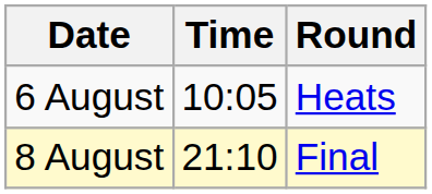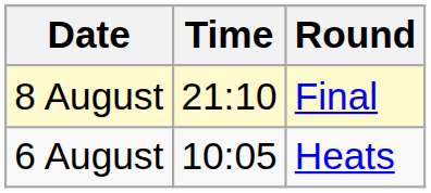 <table class="wikitable">
 <tr>
 <th>Date</th>
 <th>Time</th>
 <th>Round</th>
 </tr>
+<tr style=background:lemonchiffon>
+<td>8 August</td>
+<td>21:10</td>
+<td><a href='#'>Final</a></td>
+</tr>
 <tr>
 <td>6 August</td>
 <td>10:05</td>
 <td><a href='#'>Heats</a></td>
 </tr>
-<tr style=background:lemonchiffon>
-<td>8 August</td>
-<td>21:10</td>
-<td><a href='#'>Final</a></td>
-</tr>
 </table>
